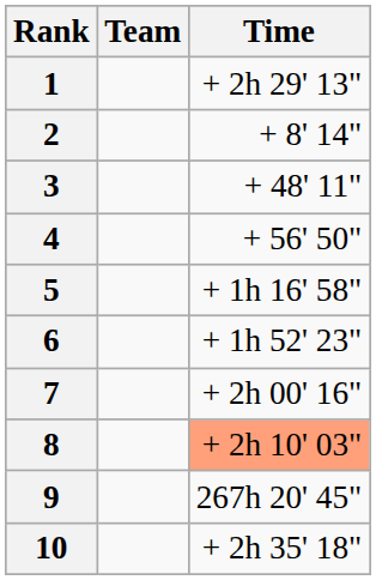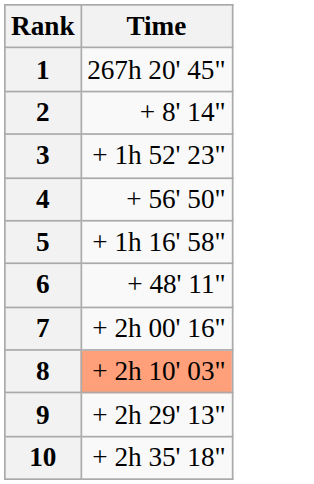 <table class="wikitable">
 <tr>
 <th scope="col">Rank</th>
-<th scope="col">Team</th>
 <th scope="col">Time</th>
 </tr>
 <tr>
 <th scope="row">1</th>
-<td>  </td>
-<td align=right>+ 2h 29' 13"</td>
+<td>267h 20' 45"</td>
 </tr>
 <tr>
 <th scope="row">2</th>
-<td> </td>
 <td align=right>+ 8' 14"</td>
 </tr>
 <tr>
 <th scope="row">3</th>
-<td> </td>
-<td align=right>+ 48' 11"</td>
+<td align=right>+ 1h 52' 23"</td>
 </tr>
 <tr>
 <th scope="row">4</th>
-<td> </td>
 <td align=right>+ 56' 50"</td>
 </tr>
 <tr>
 <th scope="row">5</th>
-<td> </td>
 <td align=right>+ 1h 16' 58"</td>
 </tr>
 <tr>
 <th scope="row">6</th>
-<td></td>
-<td align=right>+ 1h 52' 23"</td>
+<td align=right>+ 48' 11"</td>
 </tr>
 <tr>
 <th scope="row">7</th>
-<td> </td>
 <td align=right>+ 2h 00' 16"</td>
 </tr>
 <tr>
 <th scope="row">8</th>
-<td> </td>
 <td align=right style="background: lightsalmon;">+ 2h 10' 03"</td>
 </tr>
 <tr>
 <th scope="row">9</th>
-<td></td>
-<td>267h 20' 45"</td>
+<td align=right>+ 2h 29' 13"</td>
 </tr>
 <tr>
 <th scope="row">10</th>
-<td> </td>
 <td align=right>+ 2h 35' 18"</td>
 </tr>
 </table>
